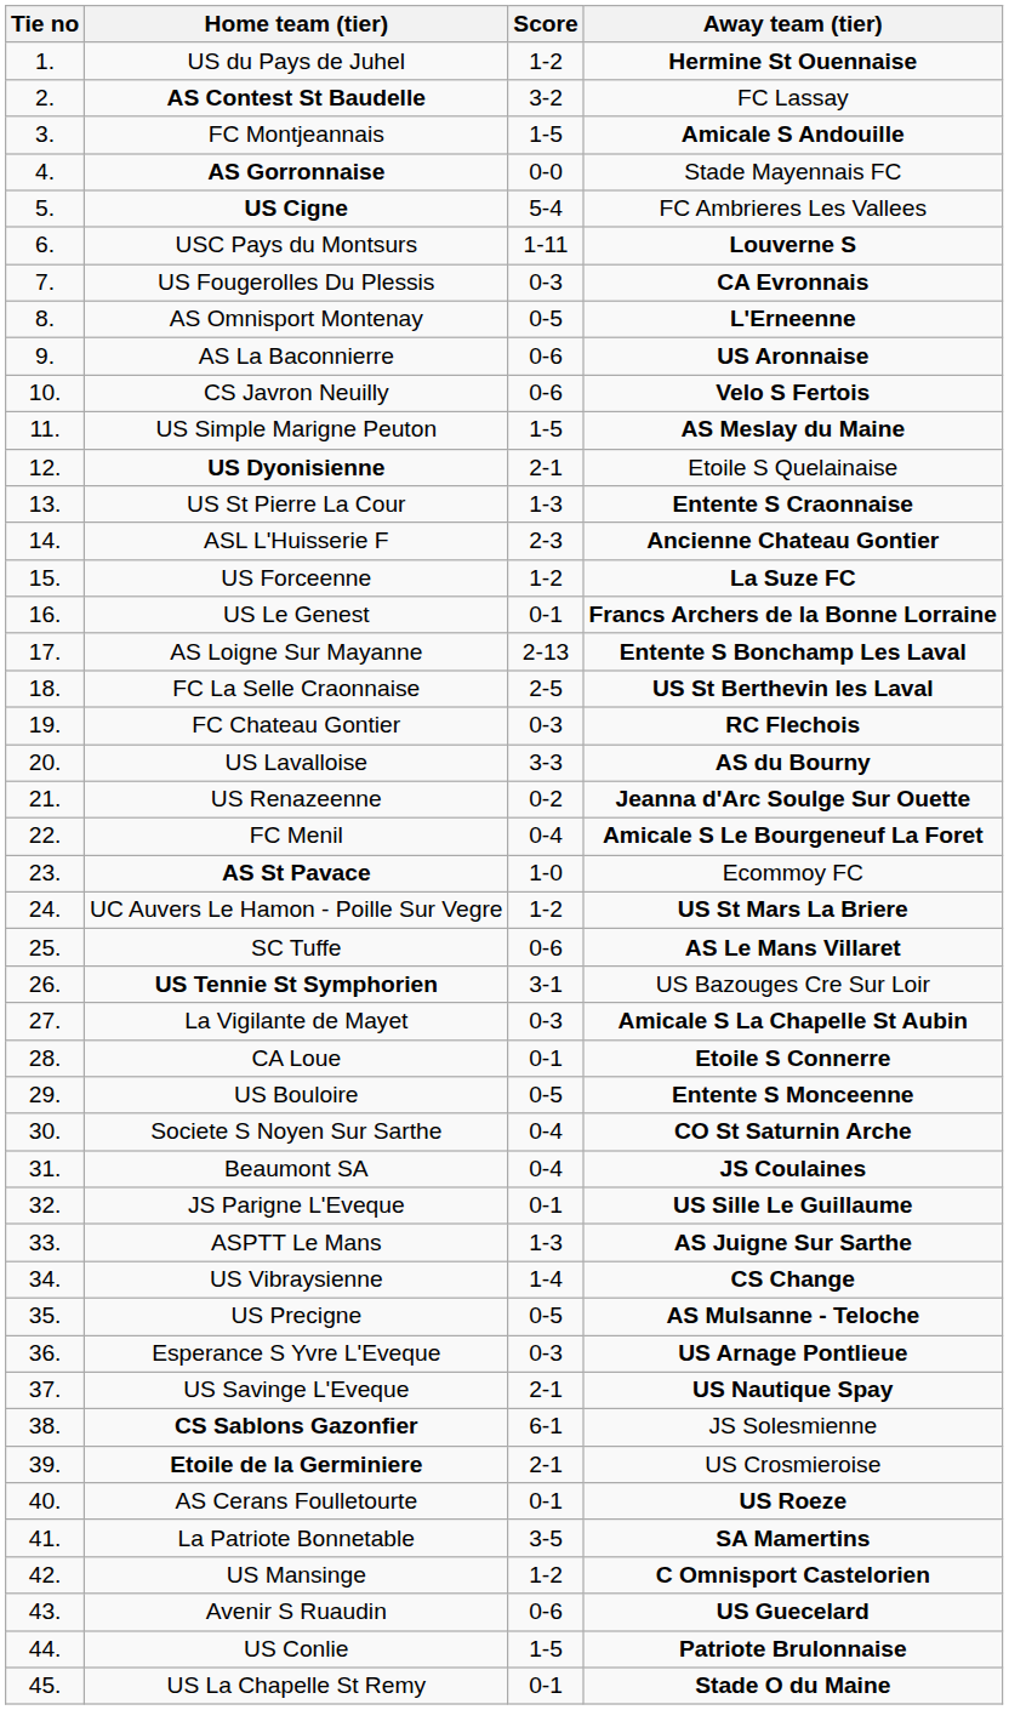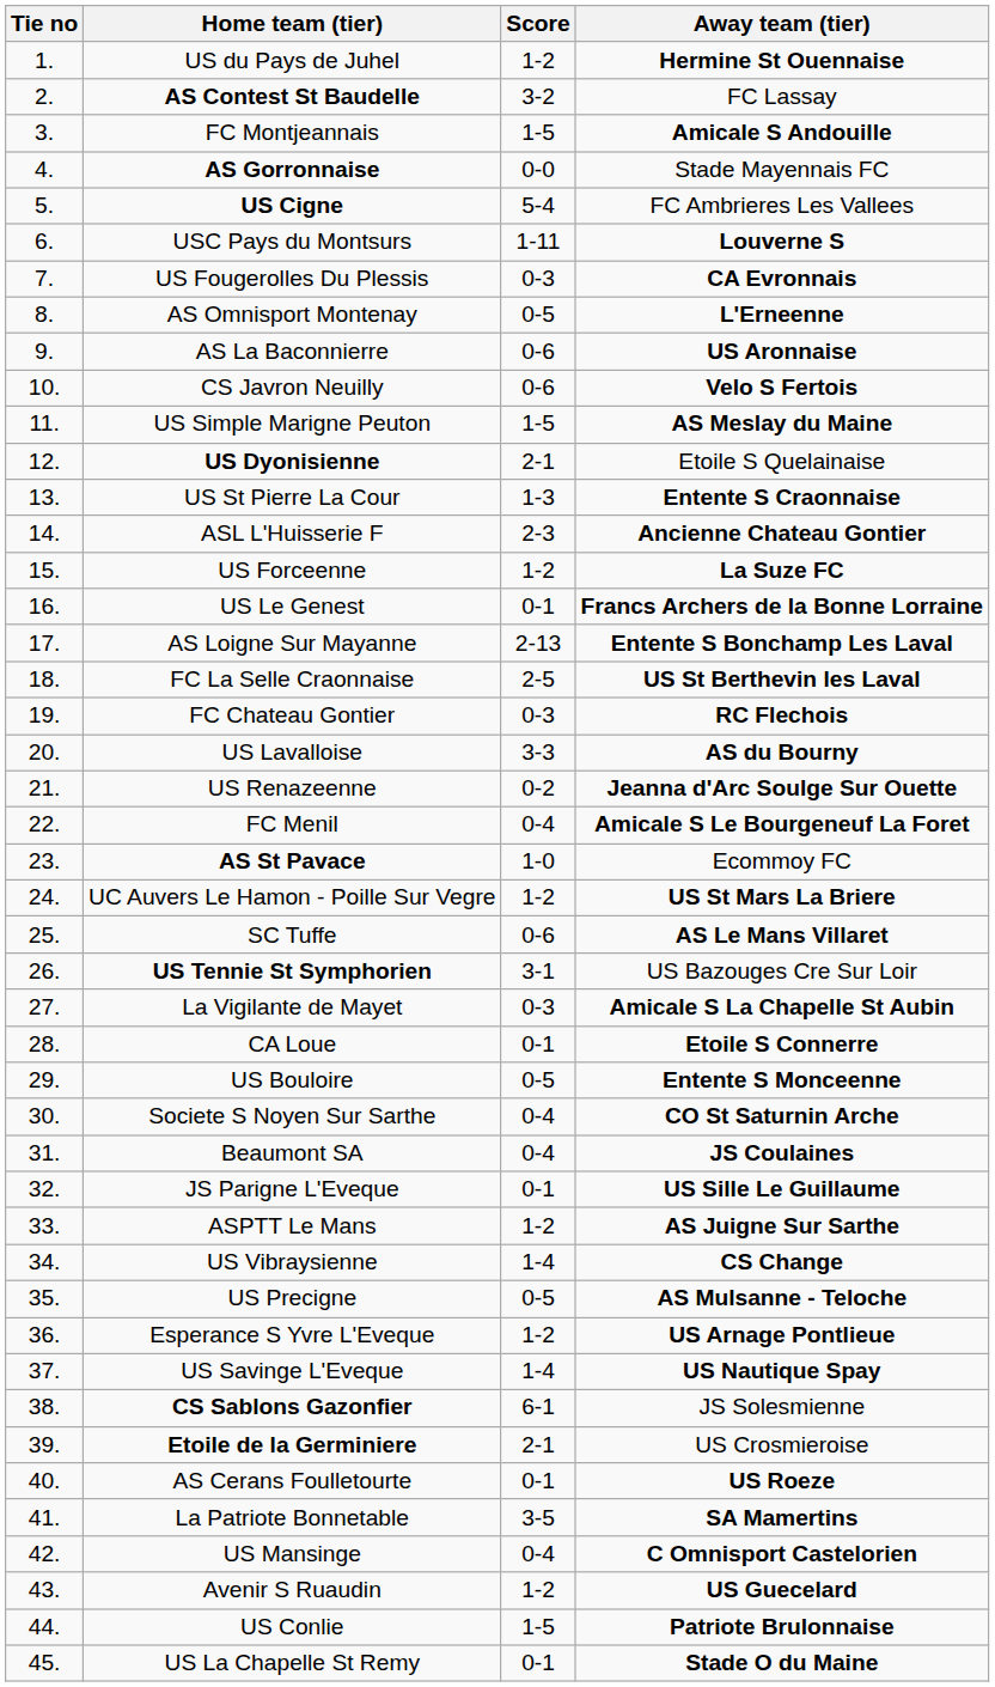 <table class="wikitable" style="text-align: center">
 <tr>
 <th>Tie no</th>
 <th>Home team (tier)</th>
 <th>Score</th>
 <th>Away team (tier)</th>
 </tr>
 <tr>
 <td>1.</td>
 <td>US du Pays de Juhel</td>
 <td>1-2</td>
 <td><strong>Hermine St Ouennaise</strong></td>
 </tr>
 <tr>
 <td>2.</td>
 <td><strong>AS Contest St Baudelle</strong></td>
 <td>3-2</td>
 <td>FC Lassay</td>
 </tr>
 <tr>
 <td>3.</td>
 <td>FC Montjeannais</td>
 <td>1-5</td>
 <td><strong>Amicale S Andouille</strong></td>
 </tr>
 <tr>
 <td>4.</td>
 <td><strong>AS Gorronnaise</strong></td>
 <td>0-0 </td>
 <td>Stade Mayennais FC</td>
 </tr>
 <tr>
 <td>5.</td>
 <td><strong>US Cigne</strong></td>
 <td>5-4</td>
 <td>FC Ambrieres Les Vallees</td>
 </tr>
 <tr>
 <td>6.</td>
 <td>USC Pays du Montsurs</td>
 <td>1-11</td>
 <td><strong>Louverne S</strong></td>
 </tr>
 <tr>
 <td>7.</td>
 <td>US Fougerolles Du Plessis</td>
 <td>0-3</td>
 <td><strong>CA Evronnais</strong></td>
 </tr>
 <tr>
 <td>8.</td>
 <td>AS Omnisport Montenay</td>
 <td>0-5</td>
 <td><strong>L'Erneenne</strong></td>
 </tr>
 <tr>
 <td>9.</td>
 <td>AS La Baconnierre</td>
 <td>0-6</td>
 <td><strong>US Aronnaise</strong></td>
 </tr>
 <tr>
 <td>10.</td>
 <td>CS Javron Neuilly</td>
 <td>0-6</td>
 <td><strong>Velo S Fertois</strong></td>
 </tr>
 <tr>
 <td>11.</td>
 <td>US Simple Marigne Peuton</td>
 <td>1-5</td>
 <td><strong>AS Meslay du Maine</strong></td>
 </tr>
 <tr>
 <td>12.</td>
 <td><strong>US Dyonisienne</strong></td>
 <td>2-1</td>
 <td>Etoile S Quelainaise</td>
 </tr>
 <tr>
 <td>13.</td>
 <td>US St Pierre La Cour</td>
 <td>1-3</td>
 <td><strong>Entente S Craonnaise</strong></td>
 </tr>
 <tr>
 <td>14.</td>
 <td>ASL L'Huisserie F</td>
 <td>2-3</td>
 <td><strong>Ancienne Chateau Gontier</strong></td>
 </tr>
 <tr>
 <td>15.</td>
 <td>US Forceenne</td>
 <td>1-2</td>
 <td><strong>La Suze FC</strong></td>
 </tr>
 <tr>
 <td>16.</td>
 <td>US Le Genest</td>
 <td>0-1</td>
 <td><strong>Francs Archers de la Bonne Lorraine</strong></td>
 </tr>
 <tr>
 <td>17.</td>
 <td>AS Loigne Sur Mayanne</td>
 <td>2-13</td>
 <td><strong>Entente S Bonchamp Les Laval</strong></td>
 </tr>
 <tr>
 <td>18.</td>
 <td>FC La Selle Craonnaise</td>
 <td>2-5</td>
 <td><strong>US St Berthevin les Laval</strong></td>
 </tr>
 <tr>
 <td>19.</td>
 <td>FC Chateau Gontier</td>
 <td>0-3</td>
 <td><strong>RC Flechois</strong></td>
 </tr>
 <tr>
 <td>20.</td>
 <td>US Lavalloise</td>
 <td>3-3 </td>
 <td><strong>AS du Bourny</strong></td>
 </tr>
 <tr>
 <td>21.</td>
 <td>US Renazeenne</td>
 <td>0-2</td>
 <td><strong>Jeanna d'Arc Soulge Sur Ouette</strong></td>
 </tr>
 <tr>
 <td>22.</td>
 <td>FC Menil</td>
 <td>0-4</td>
 <td><strong>Amicale S Le Bourgeneuf La Foret</strong></td>
 </tr>
 <tr>
 <td>23.</td>
 <td><strong>AS St Pavace</strong></td>
 <td>1-0</td>
 <td>Ecommoy FC</td>
 </tr>
 <tr>
 <td>24.</td>
 <td>UC Auvers Le Hamon - Poille Sur Vegre</td>
 <td>1-2</td>
 <td><strong>US St Mars La Briere</strong></td>
 </tr>
 <tr>
 <td>25.</td>
 <td>SC Tuffe</td>
 <td>0-6</td>
 <td><strong>AS Le Mans Villaret</strong></td>
 </tr>
 <tr>
 <td>26.</td>
 <td><strong>US Tennie St Symphorien</strong></td>
 <td>3-1</td>
 <td>US Bazouges Cre Sur Loir</td>
 </tr>
 <tr>
 <td>27.</td>
 <td>La Vigilante de Mayet</td>
 <td>0-3</td>
 <td><strong>Amicale S La Chapelle St Aubin</strong></td>
 </tr>
 <tr>
 <td>28.</td>
 <td>CA Loue</td>
 <td>0-1</td>
 <td><strong>Etoile S Connerre</strong></td>
 </tr>
 <tr>
 <td>29.</td>
 <td>US Bouloire</td>
 <td>0-5</td>
 <td><strong>Entente S Monceenne</strong></td>
 </tr>
 <tr>
 <td>30.</td>
 <td>Societe S Noyen Sur Sarthe</td>
 <td>0-4</td>
 <td><strong>CO St Saturnin Arche</strong></td>
 </tr>
 <tr>
 <td>31.</td>
 <td>Beaumont SA</td>
 <td>0-4</td>
 <td><strong>JS Coulaines</strong></td>
 </tr>
 <tr>
 <td>32.</td>
 <td>JS Parigne L'Eveque</td>
 <td>0-1</td>
 <td><strong>US Sille Le Guillaume</strong></td>
 </tr>
 <tr>
 <td>33.</td>
 <td>ASPTT Le Mans</td>
-<td>1-3</td>
+<td>1-2</td>
 <td><strong>AS Juigne Sur Sarthe</strong></td>
 </tr>
 <tr>
 <td>34.</td>
 <td>US Vibraysienne</td>
 <td>1-4</td>
 <td><strong>CS Change</strong></td>
 </tr>
 <tr>
 <td>35.</td>
 <td>US Precigne</td>
 <td>0-5</td>
 <td><strong>AS Mulsanne - Teloche</strong></td>
 </tr>
 <tr>
 <td>36.</td>
 <td>Esperance S Yvre L'Eveque</td>
-<td>0-3</td>
+<td>1-2</td>
 <td><strong>US Arnage Pontlieue</strong></td>
 </tr>
 <tr>
 <td>37.</td>
 <td>US Savinge L'Eveque</td>
-<td>2-1</td>
+<td>1-4</td>
 <td><strong>US Nautique Spay</strong></td>
 </tr>
 <tr>
 <td>38.</td>
 <td><strong>CS Sablons Gazonfier</strong></td>
 <td>6-1</td>
 <td>JS Solesmienne</td>
 </tr>
 <tr>
 <td>39.</td>
 <td><strong>Etoile de la Germiniere</strong></td>
 <td>2-1</td>
 <td>US Crosmieroise</td>
 </tr>
 <tr>
 <td>40.</td>
 <td>AS Cerans Foulletourte</td>
 <td>0-1</td>
 <td><strong>US Roeze</strong></td>
 </tr>
 <tr>
 <td>41.</td>
 <td>La Patriote Bonnetable</td>
 <td>3-5</td>
 <td><strong>SA Mamertins</strong></td>
 </tr>
 <tr>
 <td>42.</td>
 <td>US Mansinge</td>
-<td>1-2</td>
+<td>0-4</td>
 <td><strong>C Omnisport Castelorien</strong></td>
 </tr>
 <tr>
 <td>43.</td>
 <td>Avenir S Ruaudin</td>
-<td>0-6</td>
+<td>1-2</td>
 <td><strong>US Guecelard</strong></td>
 </tr>
 <tr>
 <td>44.</td>
 <td>US Conlie</td>
 <td>1-5</td>
 <td><strong>Patriote Brulonnaise</strong></td>
 </tr>
 <tr>
 <td>45.</td>
 <td>US La Chapelle St Remy</td>
 <td>0-1</td>
 <td><strong>Stade O du Maine</strong></td>
 </tr>
 </table>
